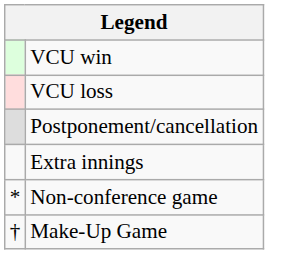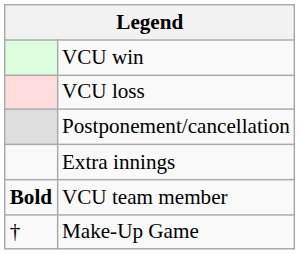 <table class="wikitable" style="font-size:90%">
 <tr>
 <th colspan="2">Legend</th>
 </tr>
 <tr>
 <td bgcolor="#ddffdd"> </td>
 <td>VCU win</td>
 </tr>
 <tr>
 <td bgcolor="#ffdddd"> </td>
 <td>VCU loss</td>
 </tr>
 <tr>
 <td bgcolor="#DDDDDD"> </td>
 <td>Postponement/cancellation</td>
 </tr>
 <tr>
 <td></td>
 <td>Extra innings</td>
 </tr>
 <tr>
-<td>*</td>
-<td>Non-conference game</td>
+<td><strong>Bold</strong></td>
+<td>VCU team member</td>
 </tr>
 <tr>
 <td>†</td>
 <td>Make-Up Game</td>
 </tr>
 </table>
